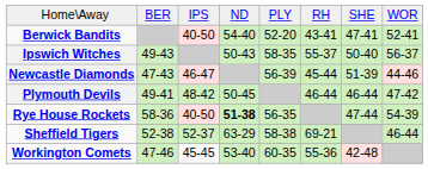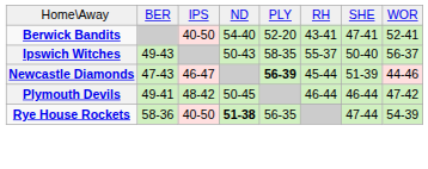 <table align="center" cellspacing="0" cellpadding="3" style="background-color: #f9f9f9; margin: 1em auto 1em auto; font-size: 90%; text-align: center" class="wikitable">
 <tr style="background:#F0F0F0;">
 <td align="centre">  Home\Away</td>
 <td width=40px><a href='#'>BER</a></td>
 <td width=40px><a href='#'>IPS</a></td>
 <td width=40px><a href='#'>ND</a></td>
 <td width=40px><a href='#'>PLY</a></td>
 <td width=40px><a href='#'>RH</a></td>
 <td width=40px><a href='#'>SHE</a></td>
 <td width=40px><a href='#'>WOR</a></td>
 </tr>
 <tr>
 <td><strong><a href='#'>Berwick Bandits</a></strong></td>
 <td style="background:#CCCCCC"></td>
 <td style="background:#FFDFDF">40-50</td>
 <td style="background:#D0F0C0">54-40</td>
 <td style="background:#D0F0C0">52-20</td>
 <td style="background:#D0F0C0">43-41</td>
 <td style="background:#D0F0C0">47-41</td>
 <td style="background:#D0F0C0">52-41</td>
 </tr>
 <tr>
 <th><a href='#'>Ipswich Witches</a></th>
 <td style="background:#D0F0C0">49-43</td>
 <td style="background:#CCCCCC"></td>
 <td style="background:#D0F0C0">50-43</td>
 <td style="background:#D0F0C0">58-35</td>
 <td style="background:#D0F0C0">55-37</td>
 <td style="background:#D0F0C0">50-40</td>
 <td style="background:#D0F0C0">56-37</td>
 </tr>
 <tr>
 <th><a href='#'>Newcastle Diamonds</a></th>
 <td style="background:#D0F0C0">47-43</td>
 <td style="background:#FFDFDF">46-47</td>
 <td style="background:#CCCCCC"></td>
-<td style="background:#D0F0C0">56-39</td>
+<td style="background:#D0F0C0"><strong>56-39</strong></td>
 <td style="background:#D0F0C0">45-44</td>
 <td style="background:#D0F0C0">51-39</td>
 <td style="background:#FFDFDF">44-46</td>
 </tr>
 <tr>
 <th><a href='#'>Plymouth Devils</a></th>
 <td style="background:#D0F0C0">49-41</td>
 <td style="background:#D0F0C0">48-42</td>
 <td style="background:#D0F0C0">50-45</td>
 <td style="background:#CCCCCC"></td>
 <td style="background:#D0F0C0">46-44</td>
 <td style="background:#D0F0C0">46-44</td>
 <td style="background:#D0F0C0">47-42</td>
 </tr>
 <tr>
 <td><strong><a href='#'>Rye House Rockets</a></strong></td>
 <td style="background:#D0F0C0">58-36</td>
 <td style="background:#FFDFDF">40-50</td>
 <td style="background:#D0F0C0"><strong>51-38</strong></td>
 <td style="background:#D0F0C0">56-35</td>
 <td style="background:#CCCCCC"></td>
 <td style="background:#D0F0C0">47-44</td>
 <td style="background:#D0F0C0">54-39</td>
 </tr>
-<tr>
-<td><strong><a href='#'>Sheffield Tigers</a></strong></td>
-<td style="background:#D0F0C0">52-38</td>
-<td style="background:#D0F0C0">52-37</td>
-<td style="background:#D0F0C0">63-29</td>
-<td style="background:#D0F0C0">58-38</td>
-<td style="background:#D0F0C0">69-21</td>
-<td style="background:#CCCCCC"></td>
-<td style="background:#D0F0C0">46-44</td>
-</tr>
-<tr>
-<td><strong><a href='#'>Workington Comets</a></strong></td>
-<td style="background:#D0F0C0">47-46</td>
-<td>45-45</td>
-<td style="background:#D0F0C0">53-40</td>
-<td style="background:#D0F0C0">60-35</td>
-<td style="background:#D0F0C0">55-36</td>
-<td style="background:#FFDFDF">42-48</td>
-<td style="background:#CCCCCC"></td>
-</tr>
 </table>
